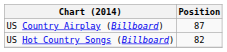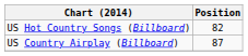 <table class="wikitable sortable">
 <tr>
 <th scope="col">Chart (2014)</th>
 <th scope="col">Position</th>
 </tr>
 <tr>
+<td>US <a href='#'>Hot Country Songs</a> (<em><a href='#'>Billboard</a></em>)</td>
+<td align="center">82</td>
+</tr>
+<tr>
 <td>US <a href='#'>Country Airplay</a> (<em><a href='#'>Billboard</a></em>)</td>
 <td align="center">87</td>
 </tr>
 <tr>
-<td>US <a href='#'>Hot Country Songs</a> (<em><a href='#'>Billboard</a></em>)</td>
-<td align="center">82</td>
-</tr>
-<tr>
 </tr>
 </table>
